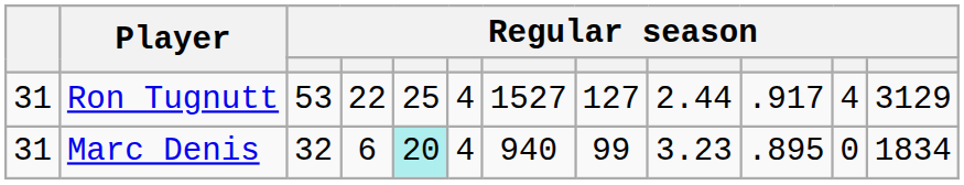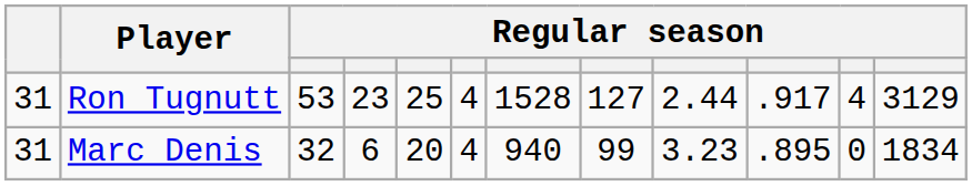 <table class="wikitable plainrowheaders" style="text-align:center;">
 <tr>
 <th scope="col" rowspan="2"></th>
 <th scope="col" rowspan="2">Player</th>
 <th scope=colgroup colspan=10>Regular season</th>
 </tr>
 <tr>
 <th scope="col"></th>
 <th scope="col"></th>
 <th scope="col"></th>
 <th scope="col"></th>
 <th scope="col"></th>
 <th scope="col"></th>
 <th scope="col"></th>
 <th scope="col"></th>
 <th scope="col"></th>
 <th scope="col"></th>
 </tr>
 <tr>
 <td scope="row">31</td>
 <td align="left"><a href='#'>Ron Tugnutt</a></td>
 <td>53</td>
-<td>22</td>
+<td>23</td>
 <td>25</td>
 <td>4</td>
-<td>1527</td>
+<td>1528</td>
 <td>127</td>
 <td>2.44</td>
 <td>.917</td>
 <td>4</td>
 <td>3129</td>
 </tr>
 <tr>
 <td scope="row">31</td>
 <td align="left"><a href='#'>Marc Denis</a></td>
 <td>32</td>
 <td>6</td>
-<td style="background: paleturquoise;">20</td>
+<td>20</td>
 <td>4</td>
 <td>940</td>
 <td>99</td>
 <td>3.23</td>
 <td>.895</td>
 <td>0</td>
 <td>1834</td>
 </tr>
 </table>
